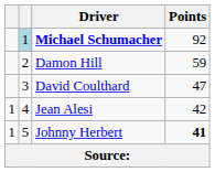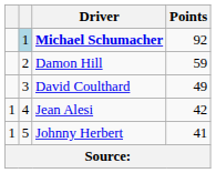 <table class="wikitable" style="font-size: 95%;">
 <tr>
 <th></th>
 <th scope="col"></th>
 <th scope="col">Driver</th>
 <th scope="col">Points</th>
 </tr>
 <tr>
 <td align="left"></td>
 <td style="background: lightblue;">1</td>
 <td> <strong><a href='#'>Michael Schumacher</a></strong></td>
 <td align="right">92</td>
 </tr>
 <tr>
 <td align="left"></td>
 <td>2</td>
 <td> <a href='#'>Damon Hill</a></td>
 <td align="right">59</td>
 </tr>
 <tr>
 <td align="left"></td>
 <td>3</td>
 <td> <a href='#'>David Coulthard</a></td>
-<td align="right">47</td>
+<td align="right">49</td>
 </tr>
 <tr>
 <td align="left"> 1</td>
 <td>4</td>
 <td> <a href='#'>Jean Alesi</a></td>
 <td align="right">42</td>
 </tr>
 <tr>
 <td align="left"> 1</td>
 <td>5</td>
 <td> <a href='#'>Johnny Herbert</a></td>
-<td align="right"><strong>41</strong></td>
+<td align="right">41</td>
 </tr>
 <tr>
 <th colspan=4>Source:</th>
 </tr>
 </table>
